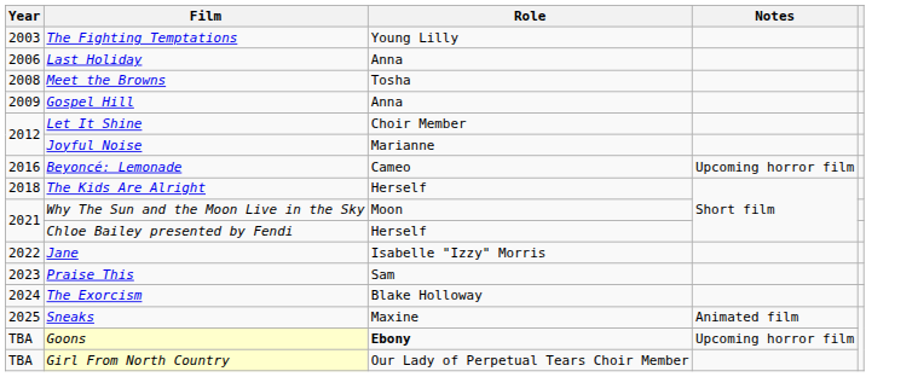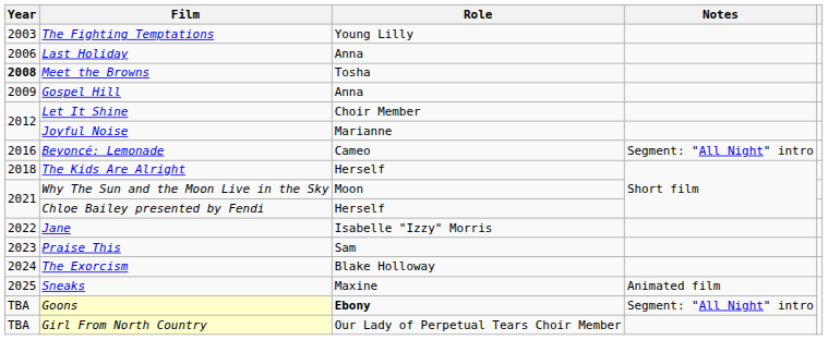 <table class="wikitable">
 <tr>
 <th scope="col">Year</th>
 <th scope="col">Film</th>
 <th scope="col">Role</th>
 <th scope="col">Notes</th>
 <th scope="col"></th>
 </tr>
 <tr>
 <td>2003</td>
 <td><em><a href='#'>The Fighting Temptations</a></em></td>
 <td>Young Lilly</td>
 <td></td>
 <td style="text-align: center;"></td>
 </tr>
 <tr>
 <td>2006</td>
 <td><em><a href='#'>Last Holiday</a></em></td>
 <td>Anna</td>
 <td></td>
 <td style="text-align: center;"></td>
 </tr>
 <tr>
-<td>2008</td>
+<td><strong>2008</strong></td>
 <td><em><a href='#'>Meet the Browns</a></em></td>
 <td>Tosha</td>
 <td></td>
 <td style="text-align: center;"></td>
 </tr>
 <tr>
 <td>2009</td>
 <td><em><a href='#'>Gospel Hill</a></em></td>
 <td>Anna</td>
 <td></td>
 <td style="text-align: center;"></td>
 </tr>
 <tr>
 <td rowspan="2">2012</td>
 <td><em><a href='#'>Let It Shine</a></em></td>
 <td>Choir Member</td>
 <td></td>
 <td style="text-align: center;"></td>
 </tr>
 <tr>
 <td><em><a href='#'>Joyful Noise</a></em></td>
 <td>Marianne</td>
 <td></td>
 <td style="text-align: center;"></td>
 </tr>
 <tr>
 <td>2016</td>
 <td><em><a href='#'>Beyoncé: Lemonade</a></em></td>
 <td>Cameo</td>
-<td>Upcoming horror film</td>
+<td>Segment: "<a href='#'>All Night</a>" intro</td>
 <td style="text-align: center;"></td>
 </tr>
 <tr>
 <td>2018</td>
 <td><em><a href='#'>The Kids Are Alright</a></em></td>
 <td>Herself</td>
 <td rowspan="3">Short film</td>
 <td style="text-align: center;"></td>
 </tr>
 <tr>
 <td rowspan="2">2021</td>
 <td><em>Why The Sun and the Moon Live in the Sky</em></td>
 <td>Moon</td>
 <td style="text-align: center;"></td>
 </tr>
 <tr>
 <td><em>Chloe Bailey presented by Fendi</em></td>
 <td>Herself</td>
 <td style="text-align: center;"></td>
 </tr>
 <tr>
 <td>2022</td>
 <td><em><a href='#'>Jane</a></em></td>
 <td>Isabelle "Izzy" Morris</td>
 <td></td>
 <td style="text-align: center;"></td>
 </tr>
 <tr>
 <td>2023</td>
 <td><em><a href='#'>Praise This</a></em></td>
 <td>Sam</td>
 <td></td>
 <td style="text-align: center;"></td>
 </tr>
 <tr>
 <td>2024</td>
 <td><em><a href='#'>The Exorcism</a></em></td>
 <td>Blake Holloway</td>
 <td></td>
 <td style="text-align: center;"></td>
 </tr>
 <tr>
 <td>2025</td>
 <td><em><a href='#'>Sneaks</a></em></td>
 <td>Maxine</td>
 <td>Animated film</td>
 </tr>
 <tr>
 <td>TBA</td>
 <td style="background:#FFFFCC;"><em>Goons</em></td>
 <td><strong>Ebony</strong></td>
-<td>Upcoming horror film</td>
+<td>Segment: "<a href='#'>All Night</a>" intro</td>
 </tr>
 <tr>
 <td>TBA</td>
 <td style="background:#FFFFCC;"><em>Girl From North Country</em></td>
 <td>Our Lady of Perpetual Tears Choir Member</td>
 <td></td>
 </tr>
 </table>
